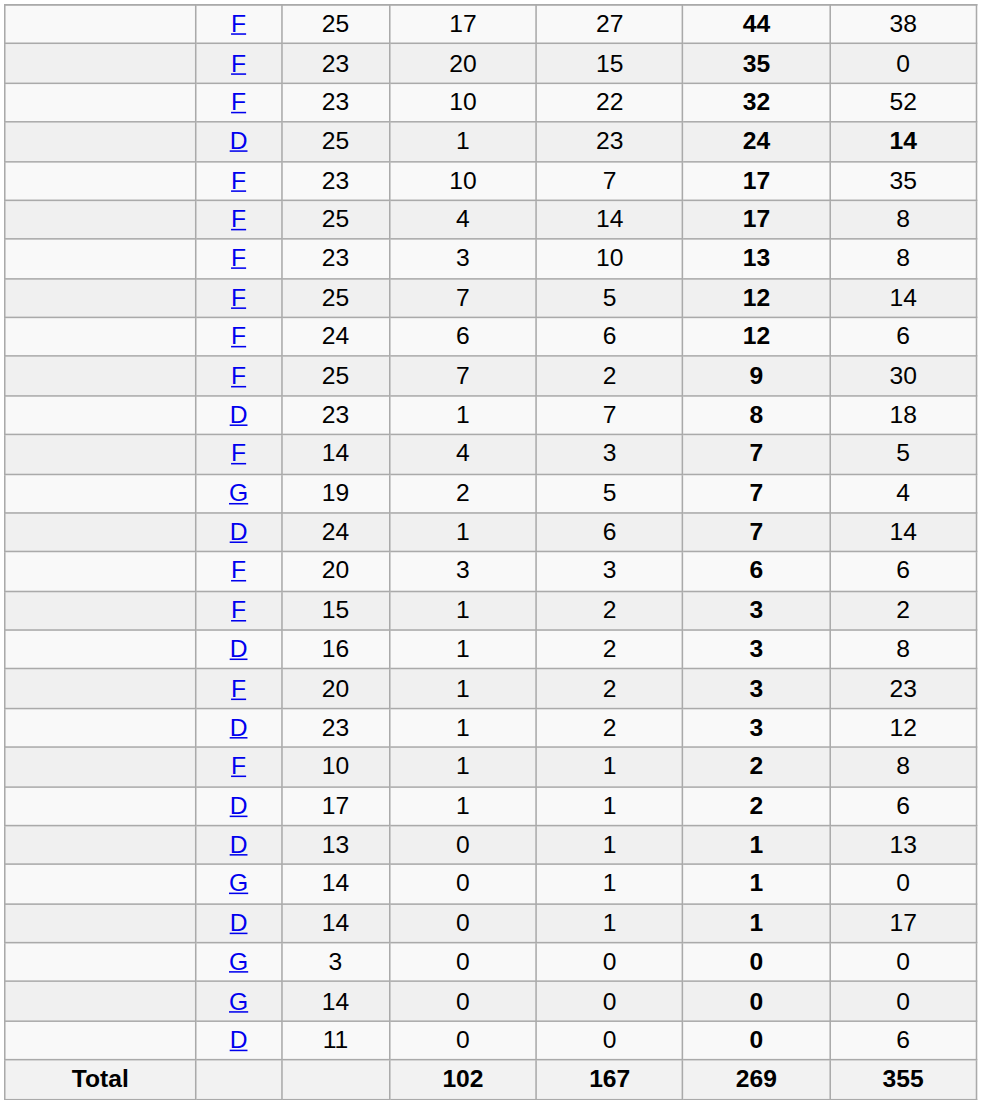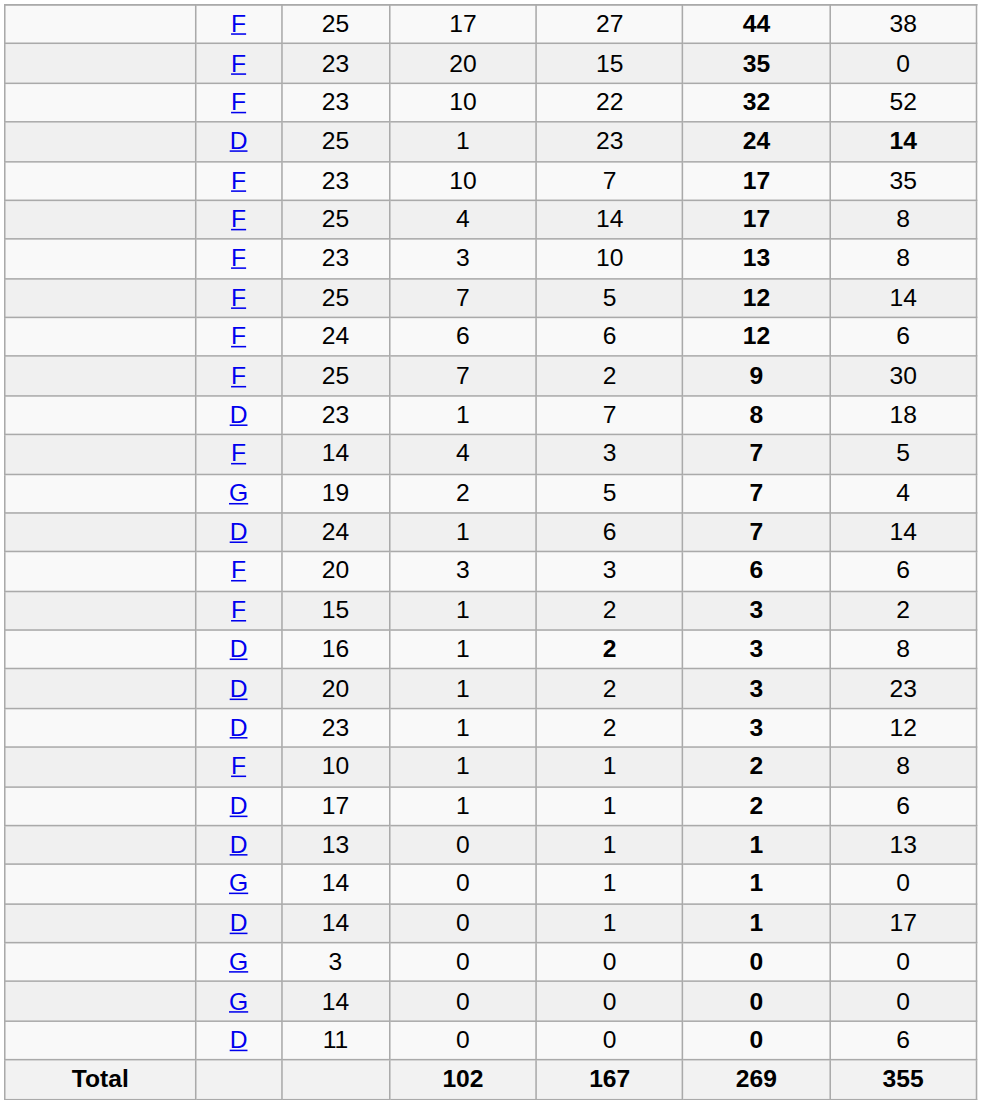 <table class="wikitable sortable" width ="50%">
 <tr align="center">
 </tr>
 <tr align="center" bgcolor="">
 <td></td>
 <td><a href='#'>F</a></td>
 <td>25</td>
 <td>17</td>
 <td>27</td>
 <td><strong>44</strong></td>
 <td>38</td>
 </tr>
 <tr align="center" bgcolor="f0f0f0">
 <td></td>
 <td><a href='#'>F</a></td>
 <td>23</td>
 <td>20</td>
 <td>15</td>
 <td><strong>35</strong></td>
 <td>0</td>
 </tr>
 <tr align="center" bgcolor="">
 <td></td>
 <td><a href='#'>F</a></td>
 <td>23</td>
 <td>10</td>
 <td>22</td>
 <td><strong>32</strong></td>
 <td>52</td>
 </tr>
 <tr align="center" bgcolor="f0f0f0">
 <td></td>
 <td><a href='#'>D</a></td>
 <td>25</td>
 <td>1</td>
 <td>23</td>
 <td><strong>24</strong></td>
 <td><strong>14</strong></td>
 </tr>
 <tr align="center" bgcolor="">
 <td></td>
 <td><a href='#'>F</a></td>
 <td>23</td>
 <td>10</td>
 <td>7</td>
 <td><strong>17</strong></td>
 <td>35</td>
 </tr>
 <tr align="center" bgcolor="f0f0f0">
 <td></td>
 <td><a href='#'>F</a></td>
 <td>25</td>
 <td>4</td>
 <td>14</td>
 <td><strong>17</strong></td>
 <td>8</td>
 </tr>
 <tr align="center" bgcolor="">
 <td></td>
 <td><a href='#'>F</a></td>
 <td>23</td>
 <td>3</td>
 <td>10</td>
 <td><strong>13</strong></td>
 <td>8</td>
 </tr>
 <tr align="center" bgcolor="f0f0f0">
 <td></td>
 <td><a href='#'>F</a></td>
 <td>25</td>
 <td>7</td>
 <td>5</td>
 <td><strong>12</strong></td>
 <td>14</td>
 </tr>
 <tr align="center" bgcolor="">
 <td></td>
 <td><a href='#'>F</a></td>
 <td>24</td>
 <td>6</td>
 <td>6</td>
 <td><strong>12</strong></td>
 <td>6</td>
 </tr>
 <tr align="center" bgcolor="f0f0f0">
 <td></td>
 <td><a href='#'>F</a></td>
 <td>25</td>
 <td>7</td>
 <td>2</td>
 <td><strong>9</strong></td>
 <td>30</td>
 </tr>
 <tr align="center" bgcolor="">
 <td></td>
 <td><a href='#'>D</a></td>
 <td>23</td>
 <td>1</td>
 <td>7</td>
 <td><strong>8</strong></td>
 <td>18</td>
 </tr>
 <tr align="center" bgcolor="f0f0f0">
 <td></td>
 <td><a href='#'>F</a></td>
 <td>14</td>
 <td>4</td>
 <td>3</td>
 <td><strong>7</strong></td>
 <td>5</td>
 </tr>
 <tr align="center" bgcolor="">
 <td></td>
 <td><a href='#'>G</a></td>
 <td>19</td>
 <td>2</td>
 <td>5</td>
 <td><strong>7</strong></td>
 <td>4</td>
 </tr>
 <tr align="center" bgcolor="f0f0f0">
 <td></td>
 <td><a href='#'>D</a></td>
 <td>24</td>
 <td>1</td>
 <td>6</td>
 <td><strong>7</strong></td>
 <td>14</td>
 </tr>
 <tr align="center" bgcolor="">
 <td></td>
 <td><a href='#'>F</a></td>
 <td>20</td>
 <td>3</td>
 <td>3</td>
 <td><strong>6</strong></td>
 <td>6</td>
 </tr>
 <tr align="center" bgcolor="f0f0f0">
 <td></td>
 <td><a href='#'>F</a></td>
 <td>15</td>
 <td>1</td>
 <td>2</td>
 <td><strong>3</strong></td>
 <td>2</td>
 </tr>
 <tr align="center" bgcolor="">
 <td></td>
 <td><a href='#'>D</a></td>
 <td>16</td>
 <td>1</td>
-<td>2</td>
+<td><strong>2</strong></td>
 <td><strong>3</strong></td>
 <td>8</td>
 </tr>
 <tr align="center" bgcolor="f0f0f0">
 <td></td>
-<td><a href='#'>F</a></td>
+<td><a href='#'>D</a></td>
 <td>20</td>
 <td>1</td>
 <td>2</td>
 <td><strong>3</strong></td>
 <td>23</td>
 </tr>
 <tr align="center" bgcolor="">
 <td></td>
 <td><a href='#'>D</a></td>
 <td>23</td>
 <td>1</td>
 <td>2</td>
 <td><strong>3</strong></td>
 <td>12</td>
 </tr>
 <tr align="center" bgcolor="f0f0f0">
 <td></td>
 <td><a href='#'>F</a></td>
 <td>10</td>
 <td>1</td>
 <td>1</td>
 <td><strong>2</strong></td>
 <td>8</td>
 </tr>
 <tr align="center" bgcolor="">
 <td></td>
 <td><a href='#'>D</a></td>
 <td>17</td>
 <td>1</td>
 <td>1</td>
 <td><strong>2</strong></td>
 <td>6</td>
 </tr>
 <tr align="center" bgcolor="f0f0f0">
 <td></td>
 <td><a href='#'>D</a></td>
 <td>13</td>
 <td>0</td>
 <td>1</td>
 <td><strong>1</strong></td>
 <td>13</td>
 </tr>
 <tr align="center" bgcolor="">
 <td></td>
 <td><a href='#'>G</a></td>
 <td>14</td>
 <td>0</td>
 <td>1</td>
 <td><strong>1</strong></td>
 <td>0</td>
 </tr>
 <tr align="center" bgcolor="f0f0f0">
 <td></td>
 <td><a href='#'>D</a></td>
 <td>14</td>
 <td>0</td>
 <td>1</td>
 <td><strong>1</strong></td>
 <td>17</td>
 </tr>
 <tr align="center" bgcolor="">
 <td></td>
 <td><a href='#'>G</a></td>
 <td>3</td>
 <td>0</td>
 <td>0</td>
 <td><strong>0</strong></td>
 <td>0</td>
 </tr>
 <tr align="center" bgcolor="f0f0f0">
 <td></td>
 <td><a href='#'>G</a></td>
 <td>14</td>
 <td>0</td>
 <td>0</td>
 <td><strong>0</strong></td>
 <td>0</td>
 </tr>
 <tr align="center" bgcolor="">
 <td></td>
 <td><a href='#'>D</a></td>
 <td>11</td>
 <td>0</td>
 <td>0</td>
 <td><strong>0</strong></td>
 <td>6</td>
 </tr>
 <tr>
 <th>Total</th>
 <th></th>
 <th></th>
 <th>102</th>
 <th>167</th>
 <th>269</th>
 <th>355</th>
 </tr>
 </table>
